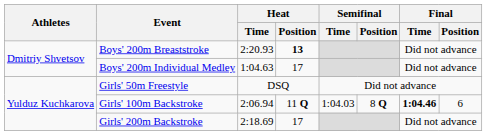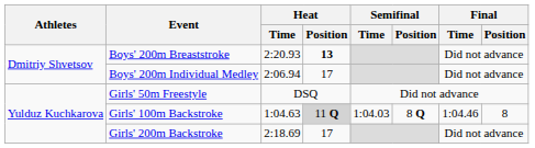 <table class="wikitable" border="1" style="font-size:90%">
 <tr>
 <th rowspan=2>Athletes</th>
 <th rowspan=2>Event</th>
 <th colspan=2>Heat</th>
 <th colspan=2>Semifinal</th>
 <th colspan=2>Final</th>
 </tr>
 <tr>
 <th>Time</th>
 <th>Position</th>
 <th>Time</th>
 <th>Position</th>
 <th>Time</th>
 <th>Position</th>
 </tr>
 <tr>
 <td rowspan=2><a href='#'>Dmitriy Shvetsov</a></td>
 <td><a href='#'>Boys' 200m Breaststroke</a></td>
 <td align=center>2:20.93</td>
 <td align=center><strong>13</strong></td>
 <td colspan=2 bgcolor=#DCDCDC></td>
 <td colspan="2" align=center>Did not advance</td>
 </tr>
 <tr>
 <td><a href='#'>Boys' 200m Individual Medley</a></td>
-<td align=center>1:04.63</td>
+<td align=center>2:06.94</td>
 <td align=center>17</td>
 <td colspan=2 bgcolor=#DCDCDC></td>
 <td colspan="2" align=center>Did not advance</td>
 </tr>
 <tr>
 <td rowspan=3><a href='#'>Yulduz Kuchkarova</a></td>
 <td><a href='#'>Girls' 50m Freestyle</a></td>
 <td colspan="2" align=center>DSQ</td>
 <td colspan="4" align=center>Did not advance</td>
 </tr>
 <tr>
 <td><a href='#'>Girls' 100m Backstroke</a></td>
-<td align=center>2:06.94</td>
-<td align=center>11 <strong>Q</strong></td>
+<td align=center>1:04.63</td>
+<td align=center style="background: lightgrey;">11 <strong>Q</strong></td>
 <td align=center>1:04.03</td>
 <td align=center>8 <strong>Q</strong></td>
-<td align=center><strong>1:04.46</strong></td>
-<td align=center>6</td>
+<td align=center>1:04.46</td>
+<td align=center>8</td>
 </tr>
 <tr>
 <td><a href='#'>Girls' 200m Backstroke</a></td>
 <td align=center>2:18.69</td>
 <td align=center>17</td>
 <td colspan=2 bgcolor=#DCDCDC></td>
 <td colspan="2" align=center>Did not advance</td>
 </tr>
 </table>
